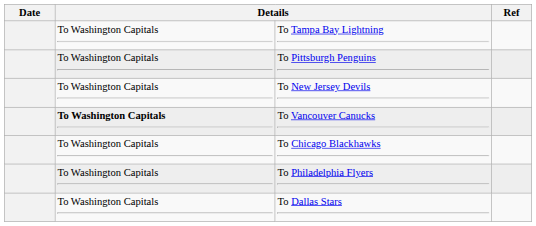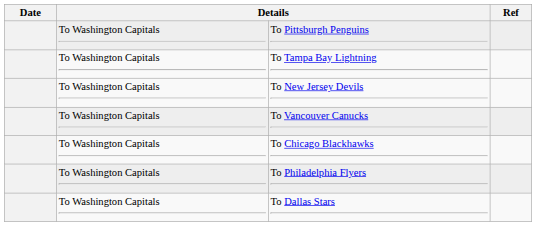 <table class="wikitable plainrowheaders" style="width: 50em;">
 <tr>
 <th scope="col">Date</th>
 <th scope="col" colspan="2">Details</th>
 <th scope="col">Ref</th>
-</tr>
-<tr>
-<th scope="row"></th>
-<td valign="top">To Washington Capitals <hr></td>
-<td valign="top">To <a href='#'>Tampa Bay Lightning</a> <hr></td>
-<td></td>
 </tr>
 <tr bgcolor="#eeeeee">
 <th scope="row"></th>
 <td valign="top">To Washington Capitals <hr></td>
 <td valign="top">To <a href='#'>Pittsburgh Penguins</a> <hr></td>
 <td></td>
 </tr>
 <tr>
 <th scope="row"></th>
 <td valign="top">To Washington Capitals <hr></td>
+<td valign="top">To <a href='#'>Tampa Bay Lightning</a> <hr></td>
+<td></td>
+</tr>
+<tr>
+<th scope="row"></th>
+<td valign="top">To Washington Capitals <hr></td>
 <td valign="top">To <a href='#'>New Jersey Devils</a> <hr></td>
 <td></td>
 </tr>
 <tr bgcolor="#eeeeee">
 <th scope="row"></th>
-<td valign="top"><strong>To Washington Capitals <hr></strong></td>
+<td valign="top">To Washington Capitals <hr></td>
 <td valign="top">To <a href='#'>Vancouver Canucks</a> <hr></td>
 <td></td>
 </tr>
 <tr>
 <th scope="row"></th>
 <td valign="top">To Washington Capitals <hr></td>
 <td valign="top">To <a href='#'>Chicago Blackhawks</a> <hr></td>
 <td></td>
 </tr>
 <tr bgcolor="#eeeeee">
 <th scope="row"></th>
 <td valign="top">To Washington Capitals <hr></td>
 <td valign="top">To <a href='#'>Philadelphia Flyers</a> <hr></td>
 <td></td>
 </tr>
 <tr>
 <th scope="row"></th>
 <td valign="top">To Washington Capitals <hr></td>
 <td valign="top">To <a href='#'>Dallas Stars</a> <hr></td>
 <td></td>
 </tr>
 </table>
